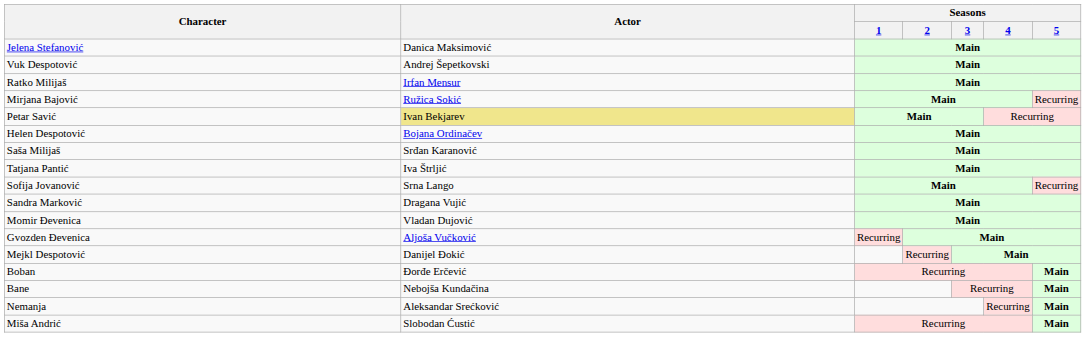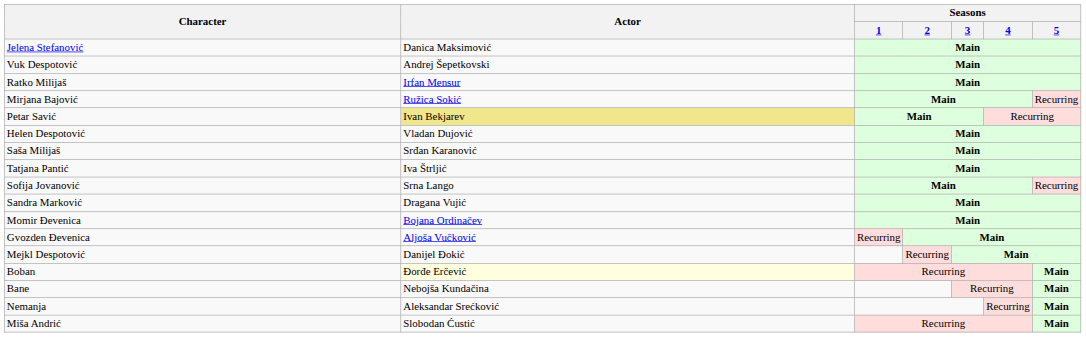 <table class="wikitable" style="width:100%;">
 <tr>
 <th rowspan="2">Character</th>
 <th rowspan="2">Actor</th>
 <th colspan="5">Seasons</th>
 </tr>
 <tr>
 <th style="width:3%;"><a href='#'>1</a></th>
 <th style="width:3%;"><a href='#'>2</a></th>
 <th style="width:3%;"><a href='#'>3</a></th>
 <th style="width:3%;"><a href='#'>4</a></th>
 <th style="width:3%;"><a href='#'>5</a></th>
 </tr>
 <tr>
 <td><a href='#'>Jelena Stefanović</a></td>
 <td>Danica Maksimović</td>
 <td colspan="5" style="background:#dfd; text-align:center;"><strong>Main</strong></td>
 </tr>
 <tr>
 <td>Vuk Despotović</td>
 <td>Andrej Šepetkovski</td>
 <td colspan="5" style="background:#dfd; text-align:center;"><strong>Main</strong></td>
 </tr>
 <tr>
 <td>Ratko Milijaš</td>
 <td><a href='#'>Irfan Mensur</a></td>
 <td colspan="5" style="background:#dfd; text-align:center;"><strong>Main</strong></td>
 </tr>
 <tr>
 <td>Mirjana Bajović</td>
 <td><a href='#'>Ružica Sokić</a></td>
 <td colspan="4" style="background:#dfd; text-align:center;"><strong>Main</strong></td>
 <td style="background:#fdd; text-align:center;">Recurring</td>
 </tr>
 <tr>
 <td>Petar Savić</td>
 <td style="background: khaki;">Ivan Bekjarev</td>
 <td colspan="3" style="background:#dfd; text-align:center;"><strong>Main</strong></td>
 <td colspan="2" style="background:#fdd; text-align:center;">Recurring</td>
 </tr>
 <tr>
 <td>Helen Despotović</td>
-<td><a href='#'>Bojana Ordinačev</a></td>
+<td>Vladan Dujović</td>
 <td colspan="5" style="background:#dfd; text-align:center;"><strong>Main</strong></td>
 </tr>
 <tr>
 <td>Saša Milijaš</td>
 <td>Srđan Karanović</td>
 <td colspan="5" style="background:#dfd; text-align:center;"><strong>Main</strong></td>
 </tr>
 <tr>
 <td>Tatjana Pantić</td>
 <td>Iva Štrljić</td>
 <td colspan="5" style="background:#dfd; text-align:center;"><strong>Main</strong></td>
 </tr>
 <tr>
 <td>Sofija Jovanović</td>
 <td>Srna Lango</td>
 <td colspan="4" style="background:#dfd; text-align:center;"><strong>Main</strong></td>
 <td style="background:#fdd; text-align:center;">Recurring</td>
 </tr>
 <tr>
 <td>Sandra Marković</td>
 <td>Dragana Vujić</td>
 <td colspan="5" style="background:#dfd; text-align:center;"><strong>Main</strong></td>
 </tr>
 <tr>
 <td>Momir Đevenica</td>
-<td>Vladan Dujović</td>
+<td><a href='#'>Bojana Ordinačev</a></td>
 <td colspan="5" style="background:#dfd; text-align:center;"><strong>Main</strong></td>
 </tr>
 <tr>
 <td>Gvozden Đevenica</td>
 <td><a href='#'>Aljoša Vučković</a></td>
 <td style="background:#fdd; text-align:center;">Recurring</td>
 <td colspan="4" style="background:#dfd; text-align:center;"><strong>Main</strong></td>
 </tr>
 <tr>
 <td>Mejkl Despotović</td>
 <td>Danijel Đokić</td>
 <td colspan="1"></td>
 <td style="background:#fdd; text-align:center;">Recurring</td>
 <td colspan="3" style="background:#dfd; text-align:center;"><strong>Main</strong></td>
 </tr>
 <tr>
 <td>Boban</td>
-<td>Đorđe Erčević</td>
+<td style="background: lightyellow;">Đorđe Erčević</td>
 <td colspan="4" style="background:#fdd; text-align:center;">Recurring</td>
 <td style="background:#dfd; text-align:center;"><strong>Main</strong></td>
 </tr>
 <tr>
 <td>Bane</td>
 <td>Nebojša Kundačina</td>
 <td colspan="2"></td>
 <td colspan="2" style="background:#fdd; text-align:center;">Recurring</td>
 <td style="background:#dfd; text-align:center;"><strong>Main</strong></td>
 </tr>
 <tr>
 <td>Nemanja</td>
 <td>Aleksandar Srećković</td>
 <td colspan="3"></td>
 <td style="background:#fdd; text-align:center;">Recurring</td>
 <td style="background:#dfd; text-align:center;"><strong>Main</strong></td>
 </tr>
 <tr>
 <td>Miša Andrić</td>
 <td>Slobodan Ćustić</td>
 <td colspan="4" style="background:#fdd; text-align:center;">Recurring</td>
 <td style="background:#dfd; text-align:center;"><strong>Main</strong></td>
 </tr>
 </table>
